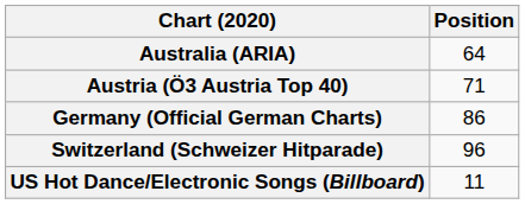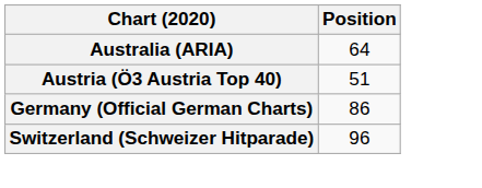 <table class="wikitable sortable plainrowheaders" style="text-align:center">
 <tr>
 <th scope="col">Chart (2020)</th>
 <th scope="col">Position</th>
 </tr>
 <tr>
 <th scope="row">Australia (ARIA)</th>
 <td>64</td>
 </tr>
 <tr>
 <th scope="row">Austria (Ö3 Austria Top 40)</th>
-<td>71</td>
+<td>51</td>
 </tr>
 <tr>
 <th scope="row">Germany (Official German Charts)</th>
 <td>86</td>
 </tr>
 <tr>
 <th scope="row">Switzerland (Schweizer Hitparade)</th>
 <td>96</td>
 </tr>
-<tr>
-<th scope="row">US Hot Dance/Electronic Songs (<em>Billboard</em>)</th>
-<td>11</td>
-</tr>
 </table>
